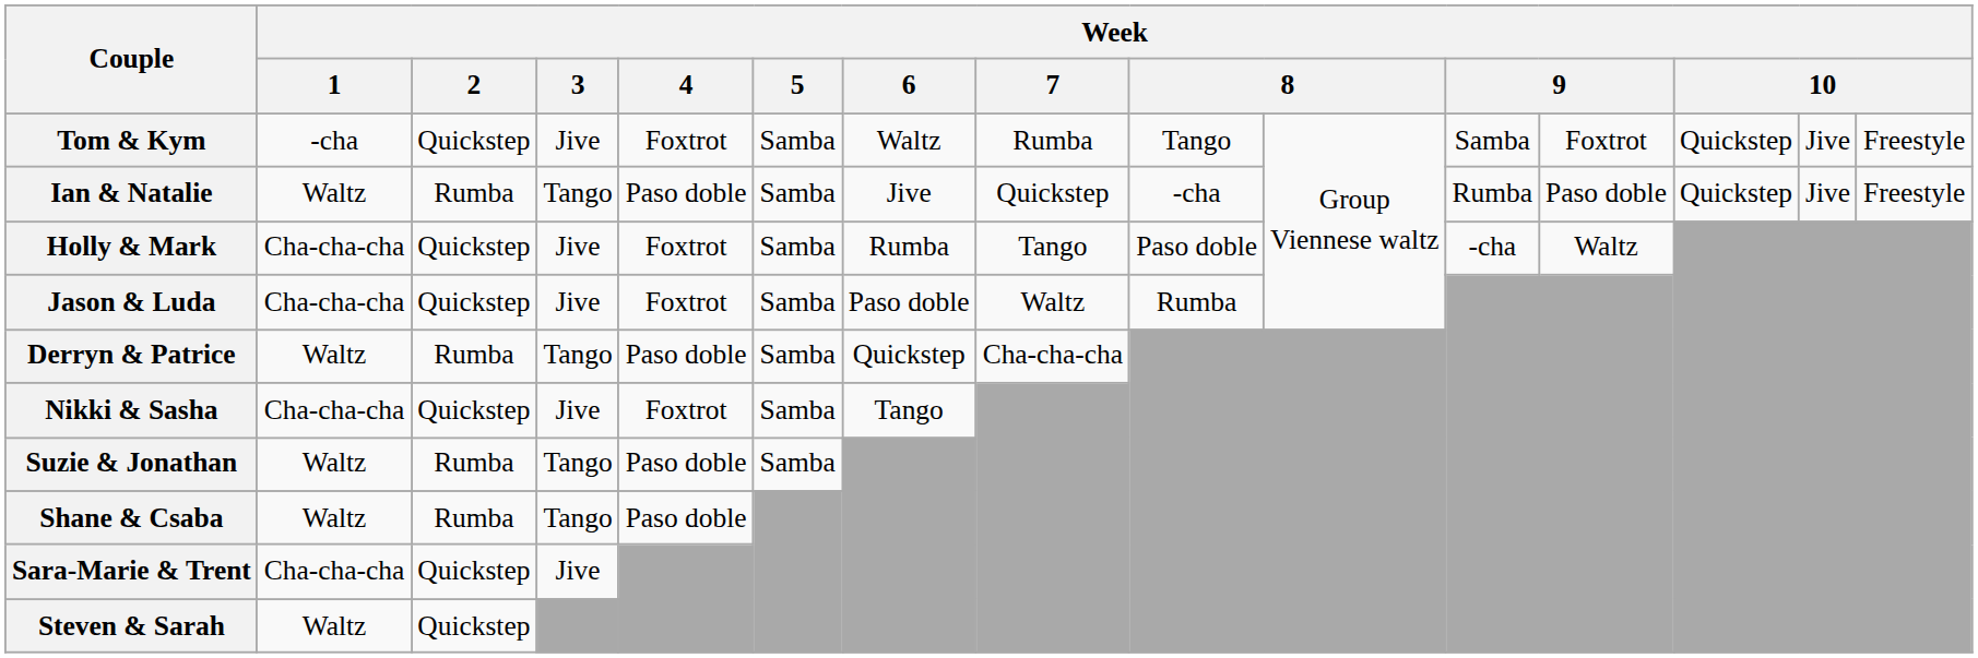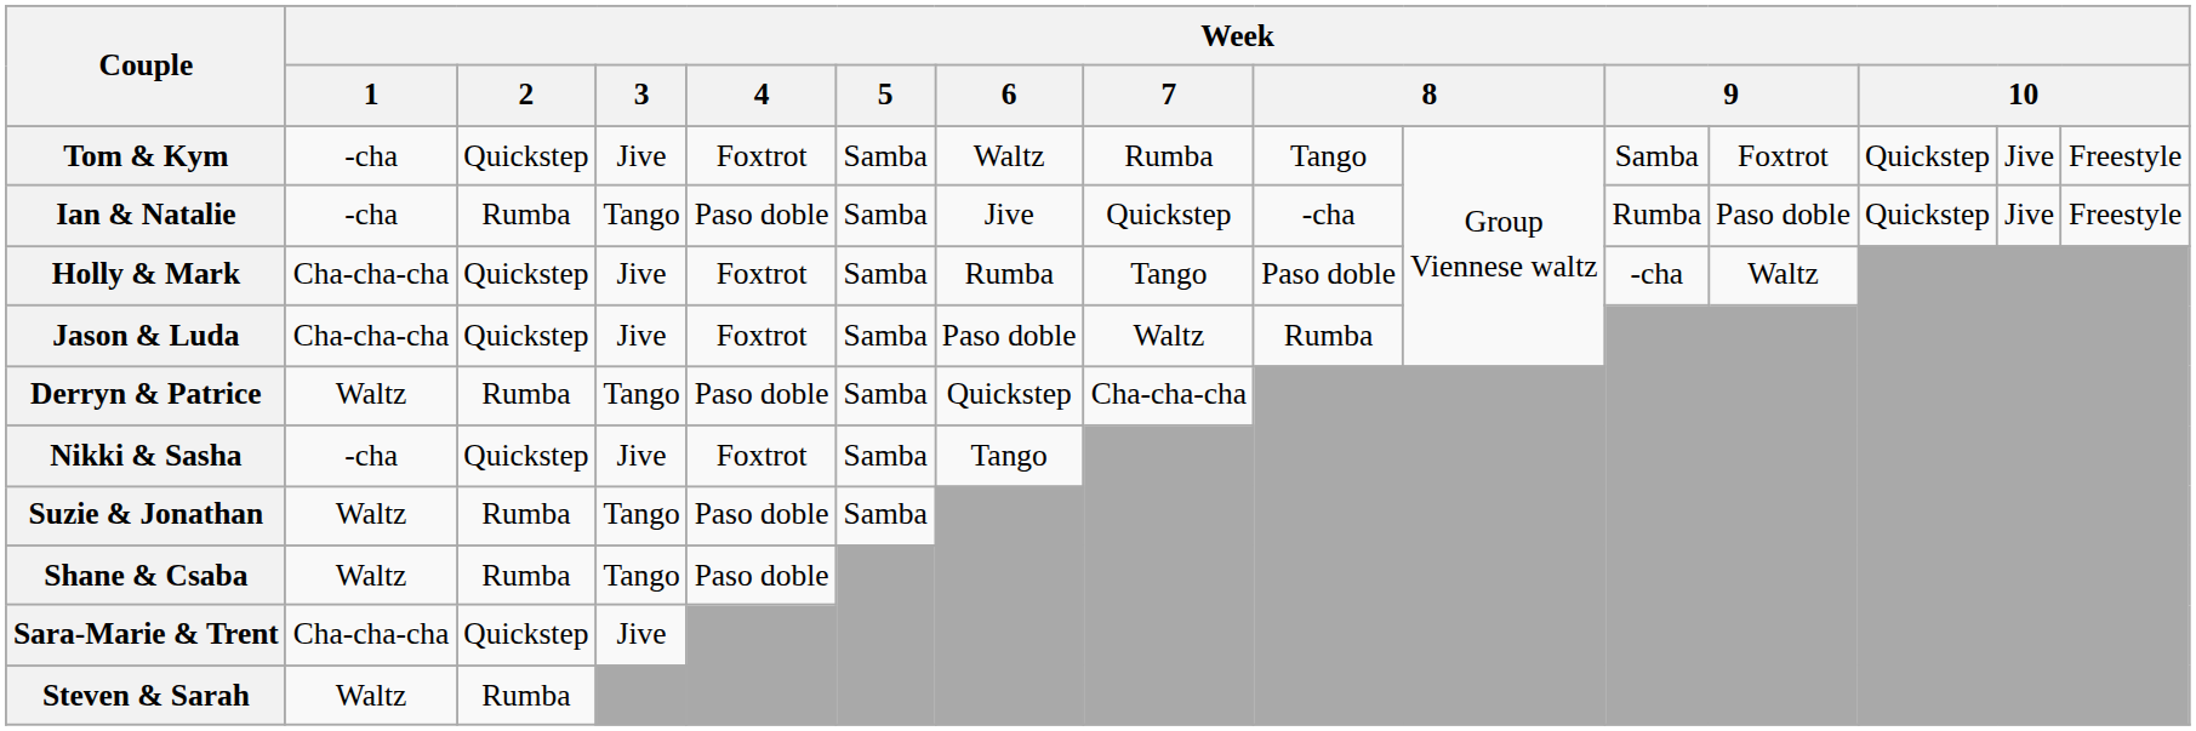 <table class="wikitable unsortable" style="text-align:center; font-size:85%; line-height:20px">
 <tr>
 <th rowspan="2">Couple</th>
 <th colspan="14">Week</th>
 </tr>
 <tr>
 <th scope="col">1</th>
 <th scope="col">2</th>
 <th scope="col">3</th>
 <th scope="col">4</th>
 <th scope="col">5</th>
 <th scope="col">6</th>
 <th scope="col">7</th>
 <th scope="col" colspan="2">8</th>
 <th scope="col" colspan="2">9</th>
 <th scope="col" colspan="3">10</th>
 </tr>
 <tr>
 <th scope="row">Tom & Kym</th>
 <td>-cha</td>
 <td>Quickstep</td>
 <td>Jive</td>
 <td>Foxtrot</td>
 <td>Samba</td>
 <td>Waltz</td>
 <td>Rumba</td>
 <td>Tango</td>
 <td rowspan="4">Group<br>Viennese waltz</td>
 <td>Samba</td>
 <td>Foxtrot</td>
 <td>Quickstep</td>
 <td>Jive</td>
 <td>Freestyle</td>
 </tr>
 <tr>
 <th scope="row">Ian & Natalie</th>
-<td>Waltz</td>
+<td>-cha</td>
 <td>Rumba</td>
 <td>Tango</td>
 <td>Paso doble</td>
 <td>Samba</td>
 <td>Jive</td>
 <td>Quickstep</td>
 <td>-cha</td>
 <td>Rumba</td>
 <td>Paso doble</td>
 <td>Quickstep</td>
 <td>Jive</td>
 <td>Freestyle</td>
 </tr>
 <tr>
 <th scope="row">Holly & Mark</th>
 <td>Cha-cha-cha</td>
 <td>Quickstep</td>
 <td>Jive</td>
 <td>Foxtrot</td>
 <td>Samba</td>
 <td>Rumba</td>
 <td>Tango</td>
 <td>Paso doble</td>
 <td>-cha</td>
 <td>Waltz</td>
 <td colspan="3" rowspan="8" style="background:darkgrey;"></td>
 </tr>
 <tr>
 <th scope="row">Jason & Luda</th>
 <td>Cha-cha-cha</td>
 <td>Quickstep</td>
 <td>Jive</td>
 <td>Foxtrot</td>
 <td>Samba</td>
 <td>Paso doble</td>
 <td>Waltz</td>
 <td>Rumba</td>
 <td colspan="2" rowspan="7" style="background:darkgrey;"></td>
 </tr>
 <tr>
 <th scope="row">Derryn & Patrice</th>
 <td>Waltz</td>
 <td>Rumba</td>
 <td>Tango</td>
 <td>Paso doble</td>
 <td>Samba</td>
 <td>Quickstep</td>
 <td>Cha-cha-cha</td>
 <td colspan="2" rowspan="6" style="background:darkgrey;"></td>
 </tr>
 <tr>
 <th scope="row">Nikki & Sasha</th>
-<td>Cha-cha-cha</td>
+<td>-cha</td>
 <td>Quickstep</td>
 <td>Jive</td>
 <td>Foxtrot</td>
 <td>Samba</td>
 <td>Tango</td>
 <td rowspan="5" style="background:darkgrey;"></td>
 </tr>
 <tr>
 <th scope="row">Suzie & Jonathan</th>
 <td>Waltz</td>
 <td>Rumba</td>
 <td>Tango</td>
 <td>Paso doble</td>
 <td>Samba</td>
 <td rowspan="4" style="background:darkgrey;"></td>
 </tr>
 <tr>
 <th scope="row">Shane & Csaba</th>
 <td>Waltz</td>
 <td>Rumba</td>
 <td>Tango</td>
 <td>Paso doble</td>
 <td rowspan="3" style="background:darkgrey;"></td>
 </tr>
 <tr>
 <th scope="row">Sara-Marie & Trent</th>
 <td>Cha-cha-cha</td>
 <td>Quickstep</td>
 <td>Jive</td>
 <td rowspan="2" style="background:darkgrey;"></td>
 </tr>
 <tr>
 <th scope="row">Steven & Sarah</th>
 <td>Waltz</td>
-<td>Quickstep</td>
+<td>Rumba</td>
 <td style="background:darkgrey;"></td>
 </tr>
 </table>
